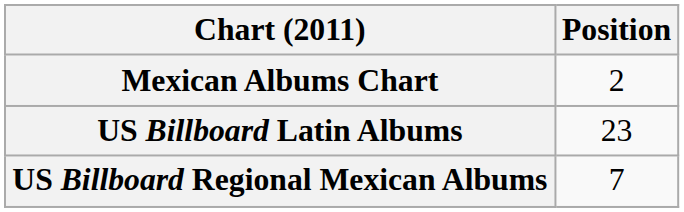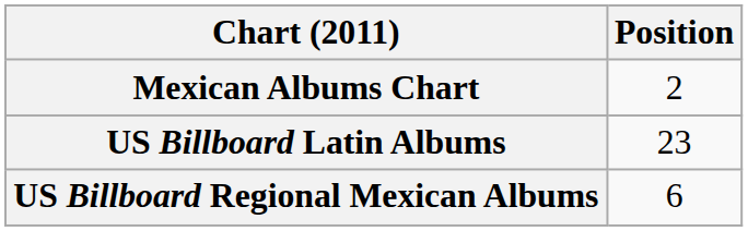 <table class="wikitable sortable plainrowheaders">
 <tr>
 <th scope="col">Chart (2011)</th>
 <th scope="col">Position</th>
 </tr>
 <tr>
 <th scope="row">Mexican Albums Chart</th>
 <td style="text-align: center;">2</td>
 </tr>
 <tr>
 <th scope="row">US <em>Billboard</em> Latin Albums</th>
 <td style="text-align: center;">23</td>
 </tr>
 <tr>
 <th scope="row">US <em>Billboard</em> Regional Mexican Albums</th>
-<td style="text-align: center;">7</td>
+<td style="text-align: center;">6</td>
 </tr>
 </table>
